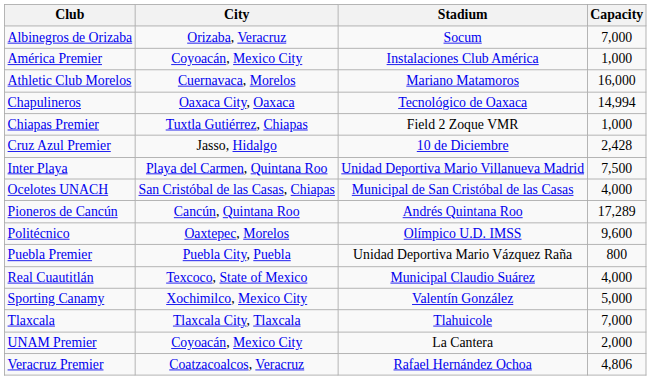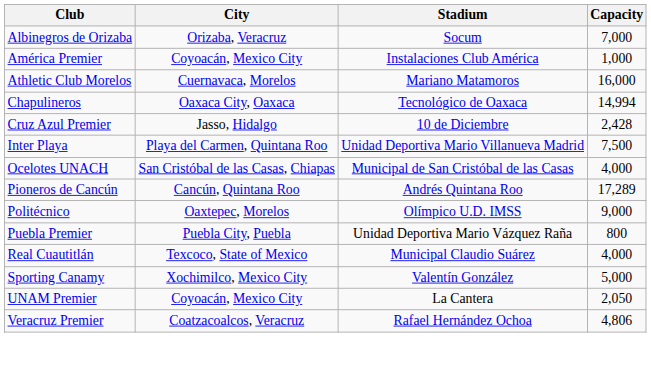 <table class="wikitable sortable" style="text-align: center;">
 <tr>
 <th>Club</th>
 <th>City</th>
 <th>Stadium</th>
 <th>Capacity</th>
 </tr>
 <tr>
 <td align="left"><a href='#'>Albinegros de Orizaba</a></td>
 <td><a href='#'>Orizaba</a>, <a href='#'>Veracruz</a></td>
 <td><a href='#'>Socum</a></td>
 <td>7,000</td>
 </tr>
 <tr>
 <td align="left"><a href='#'>América Premier</a></td>
 <td><a href='#'>Coyoacán</a>, <a href='#'>Mexico City</a></td>
 <td><a href='#'>Instalaciones Club América</a></td>
 <td>1,000</td>
 </tr>
 <tr>
 <td align="left"><a href='#'>Athletic Club Morelos</a></td>
 <td><a href='#'>Cuernavaca</a>, <a href='#'>Morelos</a></td>
 <td><a href='#'>Mariano Matamoros</a></td>
 <td>16,000</td>
 </tr>
 <tr>
 <td align="left"><a href='#'>Chapulineros</a></td>
 <td><a href='#'>Oaxaca City</a>, <a href='#'>Oaxaca</a></td>
 <td><a href='#'>Tecnológico de Oaxaca</a></td>
 <td>14,994</td>
 </tr>
 <tr>
-<td align="left"><a href='#'>Chiapas Premier</a></td>
-<td><a href='#'>Tuxtla Gutiérrez</a>, <a href='#'>Chiapas</a></td>
-<td>Field 2 Zoque VMR</td>
-<td>1,000</td>
-</tr>
-<tr>
 <td align="left"><a href='#'>Cruz Azul Premier</a></td>
 <td>Jasso, <a href='#'>Hidalgo</a></td>
 <td><a href='#'>10 de Diciembre</a></td>
 <td>2,428</td>
 </tr>
 <tr>
 <td align="left"><a href='#'>Inter Playa</a></td>
 <td><a href='#'>Playa del Carmen</a>, <a href='#'>Quintana Roo</a></td>
 <td><a href='#'>Unidad Deportiva Mario Villanueva Madrid</a></td>
 <td>7,500</td>
 </tr>
 <tr>
 <td align="left"><a href='#'>Ocelotes UNACH</a></td>
 <td><a href='#'>San Cristóbal de las Casas</a>, <a href='#'>Chiapas</a></td>
 <td><a href='#'>Municipal de San Cristóbal de las Casas</a></td>
 <td>4,000</td>
 </tr>
 <tr>
 <td align="left"><a href='#'>Pioneros de Cancún</a></td>
 <td><a href='#'>Cancún</a>, <a href='#'>Quintana Roo</a></td>
 <td><a href='#'>Andrés Quintana Roo</a></td>
 <td>17,289</td>
 </tr>
 <tr>
 <td align="left"><a href='#'>Politécnico</a></td>
 <td><a href='#'>Oaxtepec</a>, <a href='#'>Morelos</a></td>
 <td><a href='#'>Olímpico U.D. IMSS</a></td>
-<td>9,600</td>
+<td>9,000</td>
 </tr>
 <tr>
 <td align="left"><a href='#'>Puebla Premier</a></td>
 <td><a href='#'>Puebla City</a>, <a href='#'>Puebla</a></td>
 <td>Unidad Deportiva Mario Vázquez Raña</td>
 <td>800</td>
 </tr>
 <tr>
 <td align="left"><a href='#'>Real Cuautitlán</a></td>
 <td><a href='#'>Texcoco</a>, <a href='#'>State of Mexico</a></td>
 <td><a href='#'>Municipal Claudio Suárez</a></td>
 <td>4,000</td>
 </tr>
 <tr>
 <td align="left"><a href='#'>Sporting Canamy</a></td>
 <td><a href='#'>Xochimilco</a>, <a href='#'>Mexico City</a></td>
 <td><a href='#'>Valentín González</a></td>
 <td>5,000</td>
 </tr>
 <tr>
-<td align="left"><a href='#'>Tlaxcala</a></td>
-<td><a href='#'>Tlaxcala City</a>, <a href='#'>Tlaxcala</a></td>
-<td><a href='#'>Tlahuicole</a></td>
-<td>7,000</td>
-</tr>
-<tr>
 <td align="left"><a href='#'>UNAM Premier</a></td>
 <td><a href='#'>Coyoacán</a>, <a href='#'>Mexico City</a></td>
 <td>La Cantera</td>
-<td>2,000</td>
+<td>2,050</td>
 </tr>
 <tr>
 <td align="left"><a href='#'>Veracruz Premier</a></td>
 <td><a href='#'>Coatzacoalcos</a>, <a href='#'>Veracruz</a></td>
 <td><a href='#'>Rafael Hernández Ochoa</a></td>
 <td>4,806</td>
 </tr>
 </table>
